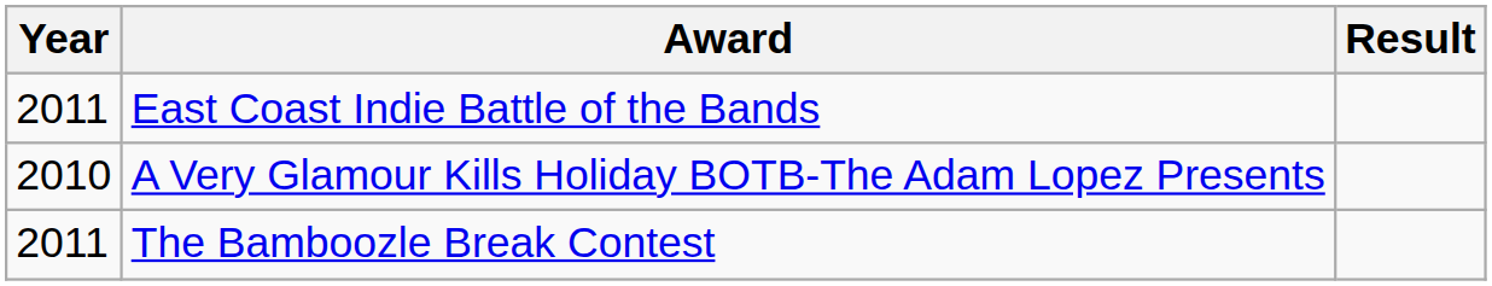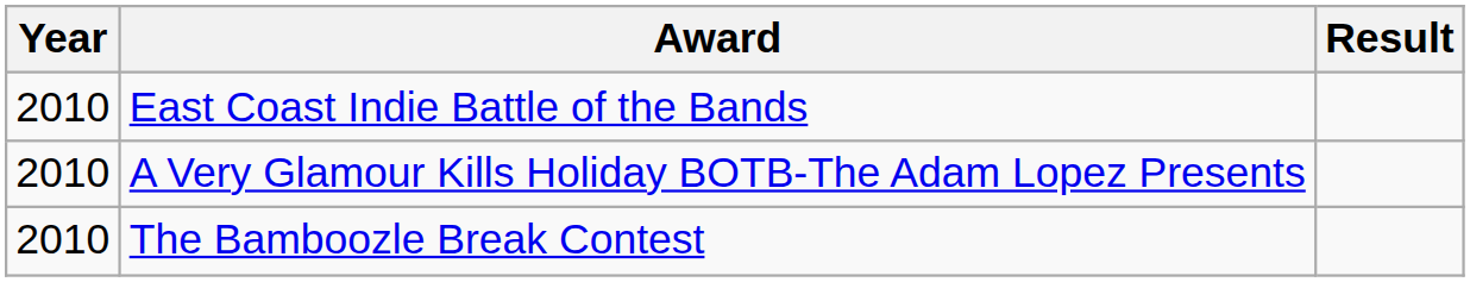 <table class="wikitable">
 <tr>
 <th>Year</th>
 <th>Award</th>
 <th>Result</th>
 </tr>
 <tr>
-<td>2011</td>
+<td>2010</td>
 <td><a href='#'>East Coast Indie Battle of the Bands</a></td>
 <td></td>
 </tr>
 <tr>
 <td>2010</td>
 <td><a href='#'>A Very Glamour Kills Holiday BOTB-The Adam Lopez Presents</a></td>
 <td></td>
 </tr>
 <tr>
-<td>2011</td>
+<td>2010</td>
 <td><a href='#'>The Bamboozle Break Contest</a></td>
 <td></td>
 </tr>
 </table>
